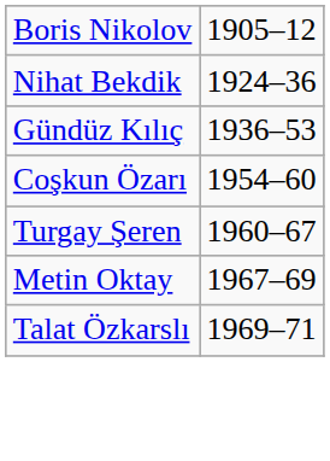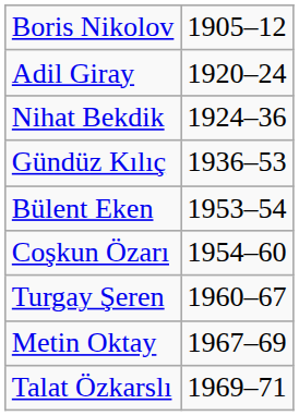 <table class="wikitable">
 <tr>
 <td> <a href='#'>Boris Nikolov</a></td>
 <td>1905–12</td>
+</tr>
+<tr>
+<td> <a href='#'>Adil Giray</a></td>
+<td>1920–24</td>
 </tr>
 <tr>
 <td> <a href='#'>Nihat Bekdik</a></td>
 <td>1924–36</td>
 </tr>
 <tr>
 <td> <a href='#'>Gündüz Kılıç</a></td>
 <td>1936–53</td>
+</tr>
+<tr>
+<td> <a href='#'>Bülent Eken</a></td>
+<td>1953–54</td>
 </tr>
 <tr>
 <td> <a href='#'>Coşkun Özarı</a></td>
 <td>1954–60</td>
 </tr>
 <tr>
 <td> <a href='#'>Turgay Şeren</a></td>
 <td>1960–67</td>
 </tr>
 <tr>
 <td> <a href='#'>Metin Oktay</a></td>
 <td>1967–69</td>
 </tr>
 <tr>
 <td> <a href='#'>Talat Özkarslı</a></td>
 <td>1969–71</td>
 </tr>
 </table>
